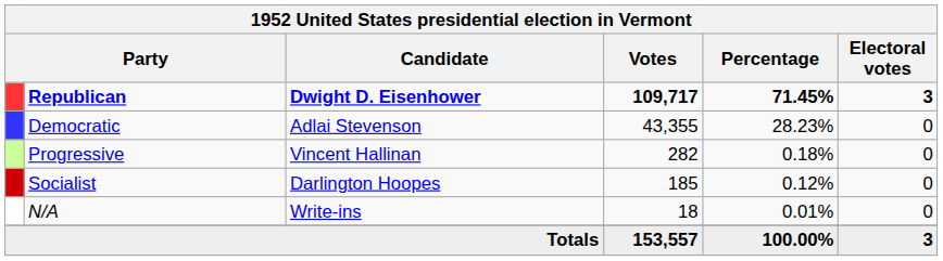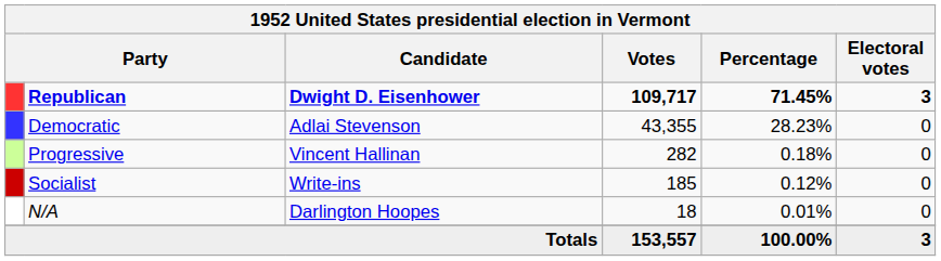 <table class="wikitable" style="font-size: 95%;">
 <tr>
 <th colspan="6">1952 United States presidential election in Vermont</th>
 </tr>
 <tr>
 <th colspan="2" style="width: 15em">Party</th>
 <th style="width: 17em">Candidate</th>
 <th style="width: 5em">Votes</th>
 <th style="width: 7em">Percentage</th>
 <th style="width: 5em">Electoral votes</th>
 </tr>
 <tr>
 <th style="background-color:#FF3333; width: 3px"></th>
 <td style="width: 130px"><strong><a href='#'>Republican</a></strong></td>
 <td><strong><a href='#'>Dwight D. Eisenhower</a></strong></td>
 <td align="right"><strong>109,717</strong></td>
 <td align="right"><strong>71.45%</strong></td>
 <td align="right"><strong>3</strong></td>
 </tr>
 <tr>
 <th style="background-color:#3333FF; width: 3px"></th>
 <td style="width: 130px"><a href='#'>Democratic</a></td>
 <td><a href='#'>Adlai Stevenson</a></td>
 <td align="right">43,355</td>
 <td align="right">28.23%</td>
 <td align="right">0</td>
 </tr>
 <tr>
 <th style="background-color:#CCFF99; width: 3px"></th>
 <td style="width: 130px"><a href='#'>Progressive</a></td>
 <td><a href='#'>Vincent Hallinan</a></td>
 <td align="right">282</td>
 <td align="right">0.18%</td>
 <td align="right">0</td>
 </tr>
 <tr>
 <th style="background-color:#CC0000; width: 3px"></th>
 <td style="width: 130px"><a href='#'>Socialist</a></td>
-<td><a href='#'>Darlington Hoopes</a></td>
+<td><a href='#'>Write-ins</a></td>
 <td align="right">185</td>
 <td align="right">0.12%</td>
 <td align="right">0</td>
 </tr>
 <tr>
 <th style="background-color:#FFFFFF; width: 3px"></th>
 <td style="width: 130px"><em>N/A</em></td>
-<td><a href='#'>Write-ins</a></td>
+<td><a href='#'>Darlington Hoopes</a></td>
 <td align="right">18</td>
 <td align="right">0.01%</td>
 <td align="right">0</td>
 </tr>
 <tr>
 </tr>
 <tr bgcolor="#EEEEEE">
 <td colspan="3" align="right"><strong>Totals</strong></td>
 <td align="right"><strong>153,557</strong></td>
 <td align="right"><strong>100.00%</strong></td>
 <td align="right"><strong>3</strong></td>
 </tr>
 <tr bgcolor="#EEEEEE">
 </tr>
 </table>
